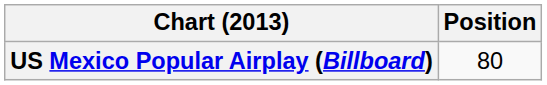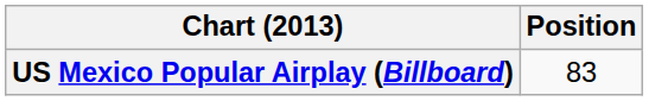 <table class="wikitable plainrowheaders" style="text-align:center;">
 <tr>
 <th scope="col">Chart (2013)</th>
 <th scope="col">Position</th>
 </tr>
 <tr>
 <th scope="row">US <a href='#'>Mexico Popular Airplay</a> (<em><a href='#'>Billboard</a></em>)</th>
-<td style="text-align:center;">80</td>
+<td style="text-align:center;">83</td>
 </tr>
 </table>
